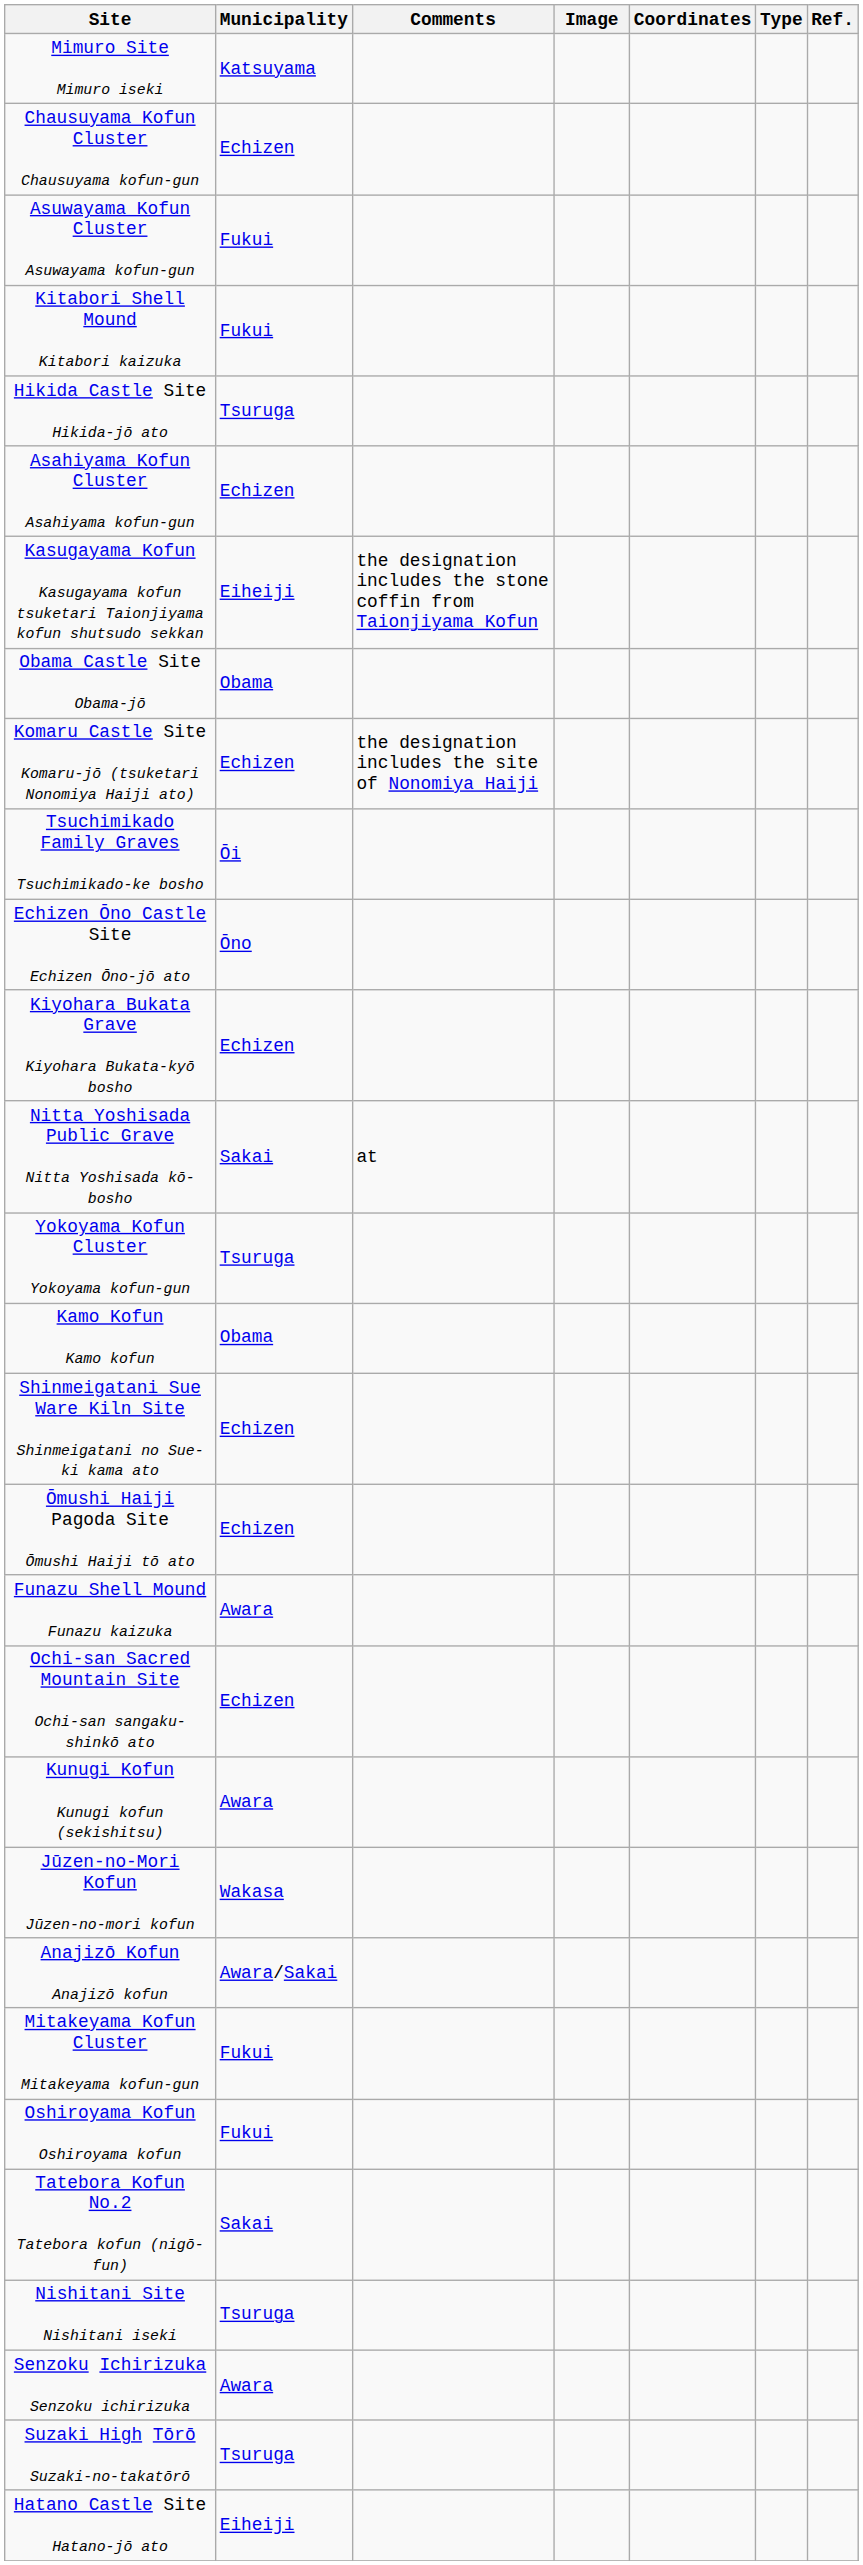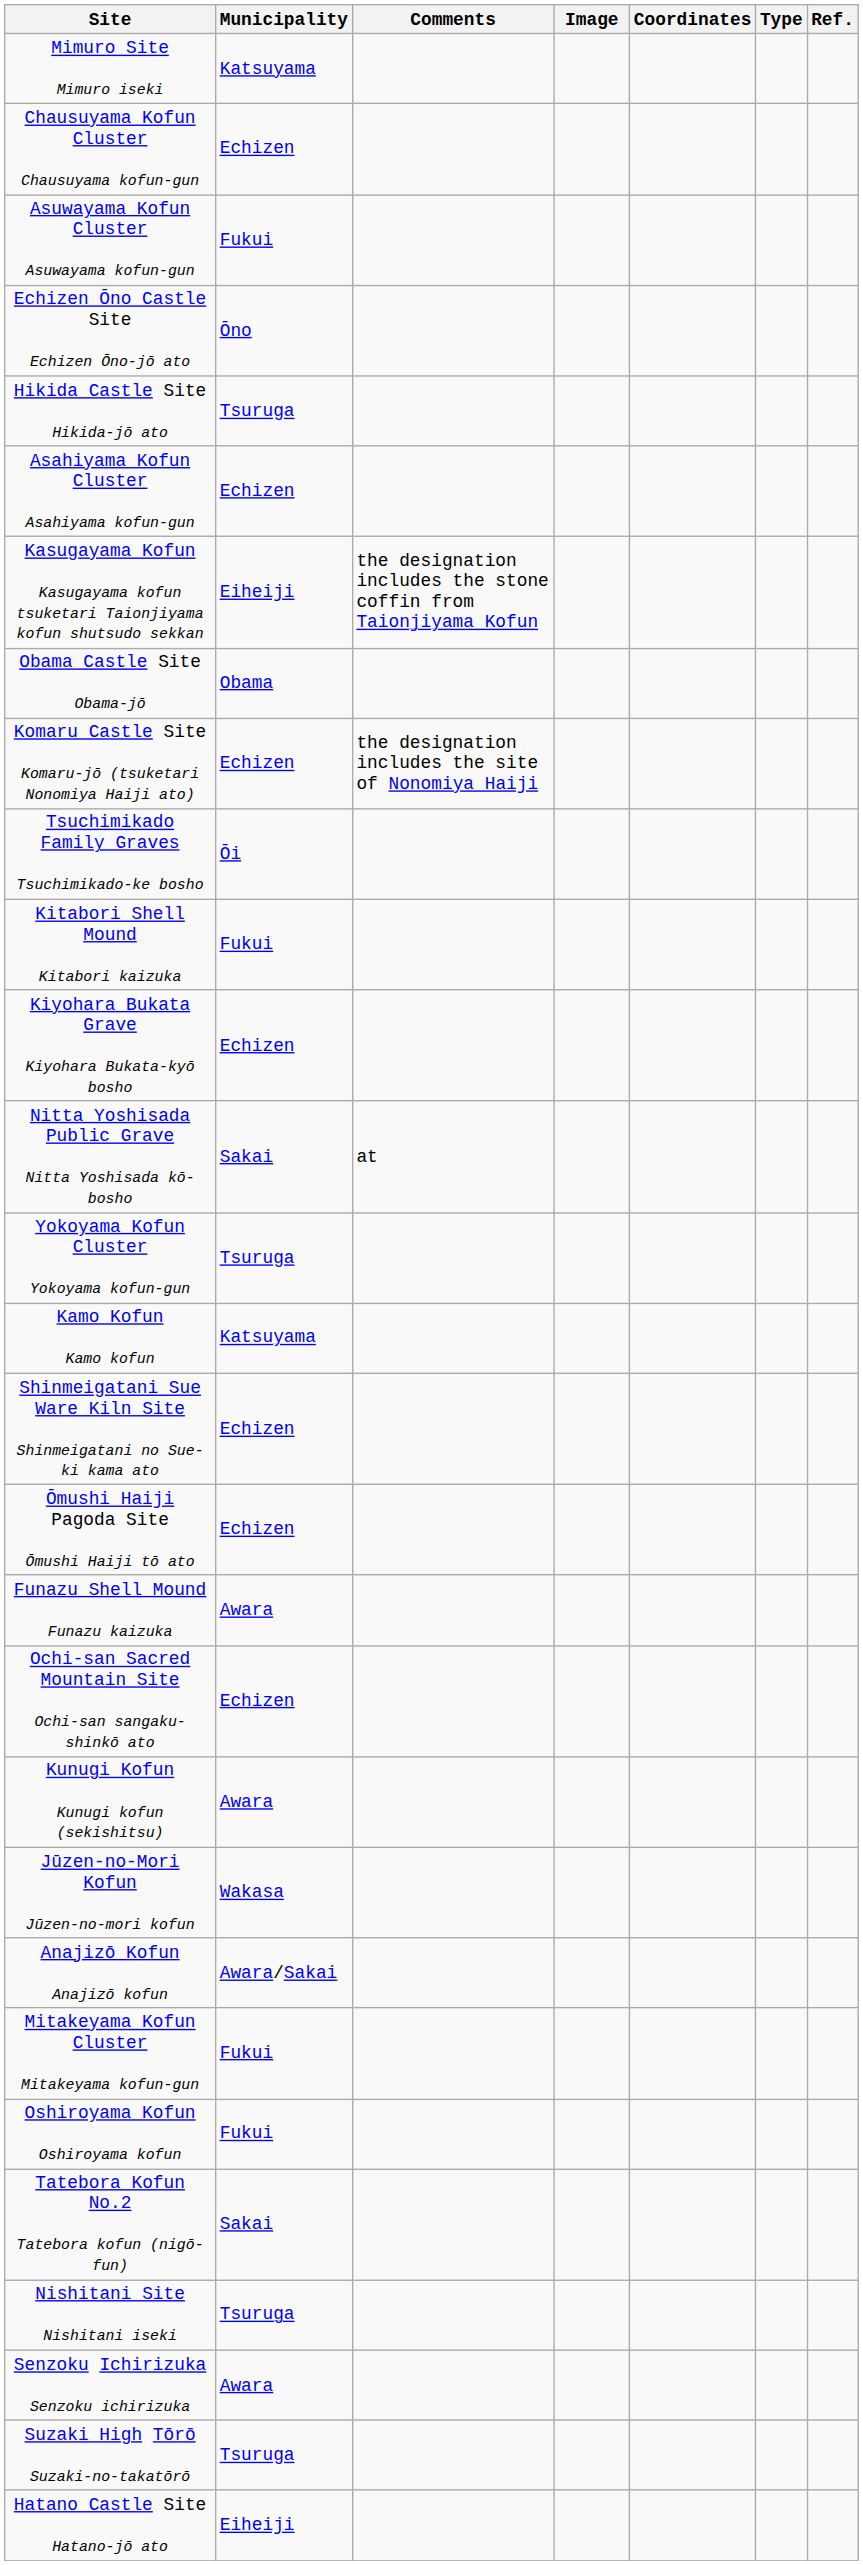 <table class="wikitable sortable"  style="width:100%;">
 <tr>
 <th width="30%" align="left">Site</th>
 <th width="10%" align="left">Municipality</th>
 <th width="30%" align="left" class="unsortable">Comments</th>
 <th width="10%" align="left"  class="unsortable">Image</th>
 <th width="10%" align="left" class="unsortable">Coordinates</th>
 <th width="5%" align="left">Type</th>
 <th width="5%" align="left"  class="unsortable">Ref.</th>
 </tr>
 <tr>
 <td align="center"><a href='#'>Mimuro Site</a><br><br><small><em>Mimuro iseki</em></small></td>
 <td><a href='#'>Katsuyama</a></td>
 <td></td>
 <td></td>
 <td></td>
 <td></td>
 <td></td>
 </tr>
 <tr>
 <td align="center"><a href='#'>Chausuyama Kofun Cluster</a><br><br><small><em>Chausuyama kofun-gun</em></small></td>
 <td><a href='#'>Echizen</a></td>
 <td></td>
 <td></td>
 <td></td>
 <td></td>
 <td></td>
 </tr>
 <tr>
 <td align="center"><a href='#'>Asuwayama Kofun Cluster</a><br><br><small><em>Asuwayama kofun-gun</em></small></td>
 <td><a href='#'>Fukui</a></td>
 <td></td>
 <td></td>
 <td></td>
 <td></td>
 <td></td>
 </tr>
 <tr>
-<td align="center"><a href='#'>Kitabori Shell Mound</a><br><br><small><em>Kitabori kaizuka</em></small></td>
-<td><a href='#'>Fukui</a></td>
+<td align="center"><a href='#'>Echizen Ōno Castle</a> Site<br><br><small><em>Echizen Ōno-jō ato</em></small></td>
+<td><a href='#'>Ōno</a></td>
 <td></td>
 <td></td>
 <td></td>
 <td></td>
 <td></td>
 </tr>
 <tr>
 <td align="center"><a href='#'>Hikida Castle</a> Site<br><br><small><em>Hikida-jō ato</em></small></td>
 <td><a href='#'>Tsuruga</a></td>
 <td></td>
 <td></td>
 <td></td>
 <td></td>
 <td></td>
 </tr>
 <tr>
 <td align="center"><a href='#'>Asahiyama Kofun Cluster</a><br><br><small><em>Asahiyama kofun-gun</em></small></td>
 <td><a href='#'>Echizen</a></td>
 <td></td>
 <td></td>
 <td></td>
 <td></td>
 <td></td>
 </tr>
 <tr>
 <td align="center"><a href='#'>Kasugayama Kofun</a><br><br><small><em>Kasugayama kofun tsuketari Taionjiyama kofun shutsudo sekkan</em></small></td>
 <td><a href='#'>Eiheiji</a></td>
 <td>the designation includes the stone coffin from <a href='#'>Taionjiyama Kofun</a></td>
 <td></td>
 <td></td>
 <td></td>
 <td></td>
 </tr>
 <tr>
 <td align="center"><a href='#'>Obama Castle</a> Site<br><br><small><em>Obama-jō</em></small></td>
 <td><a href='#'>Obama</a></td>
 <td></td>
 <td></td>
 <td></td>
 <td></td>
 <td></td>
 </tr>
 <tr>
 <td align="center"><a href='#'>Komaru Castle</a> Site<br><br><small><em>Komaru-jō (tsuketari Nonomiya Haiji ato)</em></small></td>
 <td><a href='#'>Echizen</a></td>
 <td>the designation includes the site of <a href='#'>Nonomiya Haiji</a></td>
 <td></td>
 <td></td>
 <td></td>
 <td></td>
 </tr>
 <tr>
 <td align="center"><a href='#'>Tsuchimikado Family Graves</a><br><br><small><em>Tsuchimikado-ke bosho</em></small></td>
 <td><a href='#'>Ōi</a></td>
 <td></td>
 <td></td>
 <td></td>
 <td></td>
 <td></td>
 </tr>
 <tr>
-<td align="center"><a href='#'>Echizen Ōno Castle</a> Site<br><br><small><em>Echizen Ōno-jō ato</em></small></td>
-<td><a href='#'>Ōno</a></td>
+<td align="center"><a href='#'>Kitabori Shell Mound</a><br><br><small><em>Kitabori kaizuka</em></small></td>
+<td><a href='#'>Fukui</a></td>
 <td></td>
 <td></td>
 <td></td>
 <td></td>
 <td></td>
 </tr>
 <tr>
 <td align="center"><a href='#'>Kiyohara Bukata</a> <a href='#'>Grave</a><br><br><small><em>Kiyohara Bukata-kyō bosho</em></small></td>
 <td><a href='#'>Echizen</a></td>
 <td></td>
 <td></td>
 <td></td>
 <td></td>
 <td></td>
 </tr>
 <tr>
 <td align="center"><a href='#'>Nitta Yoshisada</a> <a href='#'>Public Grave</a><br><br><small><em>Nitta Yoshisada kō-bosho</em></small></td>
 <td><a href='#'>Sakai</a></td>
 <td>at </td>
 <td></td>
 <td></td>
 <td></td>
 <td></td>
 </tr>
 <tr>
 <td align="center"><a href='#'>Yokoyama Kofun Cluster</a><br><br><small><em>Yokoyama kofun-gun</em></small></td>
 <td><a href='#'>Tsuruga</a></td>
 <td></td>
 <td></td>
 <td></td>
 <td></td>
 <td></td>
 </tr>
 <tr>
 <td align="center"><a href='#'>Kamo Kofun</a><br><br><small><em>Kamo kofun</em></small></td>
-<td><a href='#'>Obama</a></td>
+<td><a href='#'>Katsuyama</a></td>
 <td></td>
 <td></td>
 <td></td>
 <td></td>
 <td></td>
 </tr>
 <tr>
 <td align="center"><a href='#'>Shinmeigatani Sue Ware Kiln Site</a><br><br><small><em>Shinmeigatani no Sue-ki kama ato</em></small></td>
 <td><a href='#'>Echizen</a></td>
 <td></td>
 <td></td>
 <td></td>
 <td></td>
 <td></td>
 </tr>
 <tr>
 <td align="center"><a href='#'>Ōmushi Haiji</a> Pagoda Site<br><br><small><em>Ōmushi Haiji tō ato</em></small></td>
 <td><a href='#'>Echizen</a></td>
 <td></td>
 <td></td>
 <td></td>
 <td></td>
 <td></td>
 </tr>
 <tr>
 <td align="center"><a href='#'>Funazu Shell Mound</a><br><br><small><em>Funazu kaizuka</em></small></td>
 <td><a href='#'>Awara</a></td>
 <td></td>
 <td></td>
 <td></td>
 <td></td>
 <td></td>
 </tr>
 <tr>
 <td align="center"><a href='#'>Ochi-san Sacred Mountain Site</a><br><br><small><em>Ochi-san sangaku-shinkō ato</em></small></td>
 <td><a href='#'>Echizen</a></td>
 <td></td>
 <td></td>
 <td></td>
 <td></td>
 <td></td>
 </tr>
 <tr>
 <td align="center"><a href='#'>Kunugi Kofun</a><br><br><small><em>Kunugi kofun (sekishitsu)</em></small></td>
 <td><a href='#'>Awara</a></td>
 <td></td>
 <td></td>
 <td></td>
 <td></td>
 <td></td>
 </tr>
 <tr>
 <td align="center"><a href='#'>Jūzen-no-Mori Kofun</a><br><br><small><em>Jūzen-no-mori kofun</em></small></td>
 <td><a href='#'>Wakasa</a></td>
 <td></td>
 <td></td>
 <td></td>
 <td></td>
 <td></td>
 </tr>
 <tr>
 <td align="center"><a href='#'>Anajizō Kofun</a><br><br><small><em>Anajizō kofun</em></small></td>
 <td><a href='#'>Awara</a>/<a href='#'>Sakai</a></td>
 <td></td>
 <td></td>
 <td></td>
 <td></td>
 <td></td>
 </tr>
 <tr>
 <td align="center"><a href='#'>Mitakeyama Kofun Cluster</a><br><br><small><em>Mitakeyama kofun-gun</em></small></td>
 <td><a href='#'>Fukui</a></td>
 <td></td>
 <td></td>
 <td></td>
 <td></td>
 <td></td>
 </tr>
 <tr>
 <td align="center"><a href='#'>Oshiroyama Kofun</a><br><br><small><em>Oshiroyama kofun</em></small></td>
 <td><a href='#'>Fukui</a></td>
 <td></td>
 <td></td>
 <td></td>
 <td></td>
 <td></td>
 </tr>
 <tr>
 <td align="center"><a href='#'>Tatebora Kofun No.2</a><br><br><small><em>Tatebora kofun (nigō-fun)</em></small></td>
 <td><a href='#'>Sakai</a></td>
 <td></td>
 <td></td>
 <td></td>
 <td></td>
 <td></td>
 </tr>
 <tr>
 <td align="center"><a href='#'>Nishitani Site</a><br><br><small><em>Nishitani iseki</em></small></td>
 <td><a href='#'>Tsuruga</a></td>
 <td></td>
 <td></td>
 <td></td>
 <td></td>
 <td></td>
 </tr>
 <tr>
 <td align="center"><a href='#'>Senzoku</a> <a href='#'>Ichirizuka</a><br><br><small><em>Senzoku ichirizuka</em></small></td>
 <td><a href='#'>Awara</a></td>
 <td></td>
 <td></td>
 <td></td>
 <td></td>
 <td></td>
 </tr>
 <tr>
 <td align="center"><a href='#'>Suzaki High</a> <a href='#'>Tōrō</a><br><br><small><em>Suzaki-no-takatōrō</em></small></td>
 <td><a href='#'>Tsuruga</a></td>
 <td></td>
 <td></td>
 <td></td>
 <td></td>
 <td></td>
 </tr>
 <tr>
 <td align="center"><a href='#'>Hatano Castle</a> Site<br><br><small><em>Hatano-jō ato</em></small></td>
 <td><a href='#'>Eiheiji</a></td>
 <td></td>
 <td></td>
 <td></td>
 <td></td>
 <td></td>
 </tr>
 <tr>
 </tr>
 </table>
